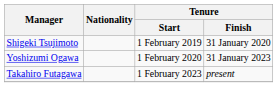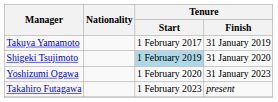 <table class="wikitable">
 <tr>
 <th rowspan="2">Manager</th>
 <th rowspan="2">Nationality</th>
 <th colspan="2">Tenure  </th>
 </tr>
 <tr>
 <th>Start</th>
 <th>Finish </th>
 </tr>
 <tr>
+<td><a href='#'>Takuya Yamamoto</a></td>
+<td></td>
+<td>1 February 2017</td>
+<td>31 January 2019<br></td>
+</tr>
+<tr>
 <td><a href='#'>Shigeki Tsujimoto</a></td>
 <td></td>
-<td>1 February 2019</td>
+<td style="background: lightblue;">1 February 2019</td>
 <td>31 January 2020<br></td>
 </tr>
 <tr>
 <td><a href='#'>Yoshizumi Ogawa</a></td>
 <td></td>
 <td>1 February 2020</td>
 <td>31 January 2023<br></td>
 </tr>
 <tr>
 <td><a href='#'>Takahiro Futagawa</a></td>
 <td></td>
 <td>1 February 2023</td>
 <td><em>present</em><br></td>
 </tr>
 <tr>
 </tr>
 </table>
